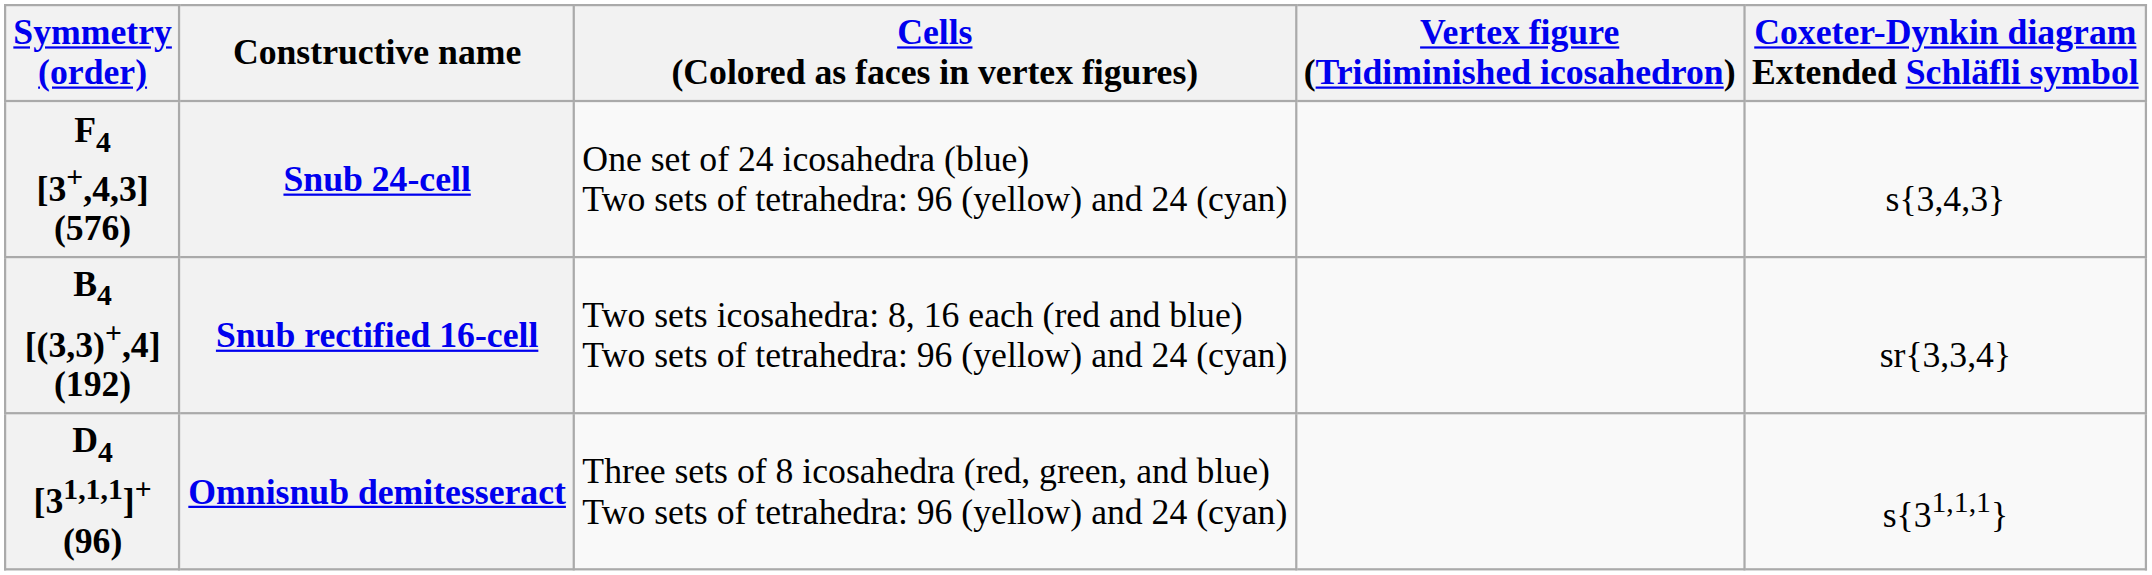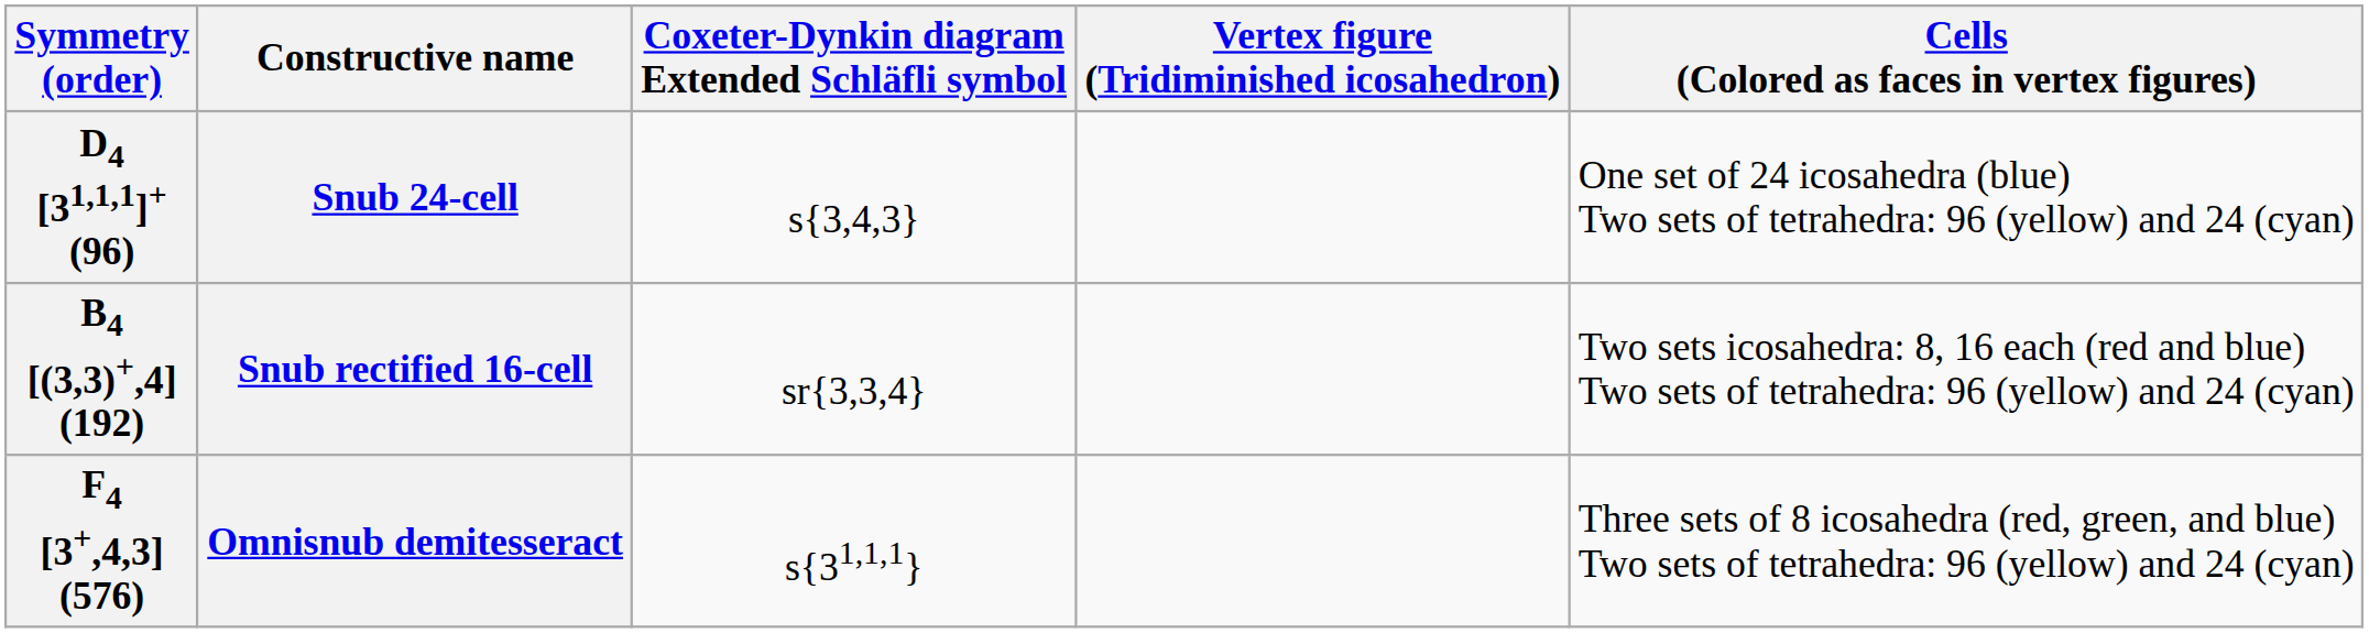 <table class=wikitable>
 <tr>
 <th><a href='#'>Symmetry</a><br><a href='#'>(order)</a></th>
 <th>Constructive name</th>
+<th><a href='#'>Coxeter-Dynkin diagram</a><br>Extended <a href='#'>Schläfli symbol</a></th>
+<th><a href='#'>Vertex figure</a><br>(<a href='#'>Tridiminished icosahedron</a>)</th>
 <th><a href='#'>Cells</a><br>(Colored as faces in vertex figures)</th>
-<th><a href='#'>Vertex figure</a><br>(<a href='#'>Tridiminished icosahedron</a>)</th>
-<th><a href='#'>Coxeter-Dynkin diagram</a><br>Extended <a href='#'>Schläfli symbol</a></th>
 </tr>
 <tr>
-<th>F<sub>4</sub><br>[3<sup>+</sup>,4,3]<br>(576)</th>
+<th>D<sub>4</sub><br>[3<sup>1,1,1</sup>]<sup>+</sup><br>(96)</th>
 <th><a href='#'>Snub 24-cell</a></th>
+<td align=center><br>s{3,4,3}</td>
+<td></td>
 <td>One set of 24 icosahedra (blue)<br>Two sets of tetrahedra: 96 (yellow) and 24 (cyan)</td>
-<td></td>
-<td align=center><br>s{3,4,3}</td>
 </tr>
 <tr>
 <th>B<sub>4</sub><br>[(3,3)<sup>+</sup>,4]<br>(192)</th>
 <th><a href='#'>Snub rectified 16-cell</a></th>
+<td align=center><br>sr{3,3,4}</td>
+<td></td>
 <td>Two sets icosahedra: 8, 16 each (red and blue)<br>Two sets of tetrahedra: 96 (yellow) and 24 (cyan)</td>
-<td></td>
-<td align=center><br>sr{3,3,4}</td>
 </tr>
 <tr>
-<th>D<sub>4</sub><br>[3<sup>1,1,1</sup>]<sup>+</sup><br>(96)</th>
+<th>F<sub>4</sub><br>[3<sup>+</sup>,4,3]<br>(576)</th>
 <th><a href='#'>Omnisnub demitesseract</a></th>
+<td align=center><br>s{3<sup>1,1,1</sup>}</td>
+<td></td>
 <td>Three sets of 8 icosahedra (red, green, and blue)<br>Two sets of tetrahedra: 96 (yellow) and 24 (cyan)</td>
-<td></td>
-<td align=center><br>s{3<sup>1,1,1</sup>}</td>
 </tr>
 </table>
